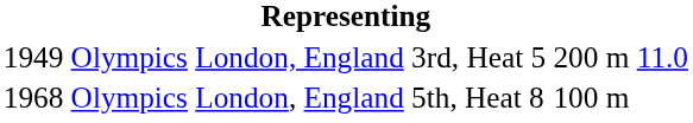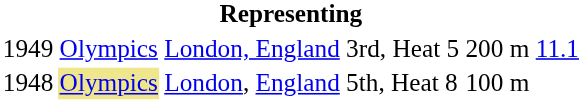 <table>
 <tr>
 <th colspan="6">Representing </th>
 </tr>
 <tr>
 <td>1949</td>
 <td><a href='#'>Olympics</a></td>
 <td><a href='#'>London, England</a></td>
 <td>3rd, Heat 5</td>
 <td>200 m</td>
-<td><a href='#'>11.0</a></td>
+<td><a href='#'>11.1</a></td>
 </tr>
 <tr>
-<td>1968</td>
-<td><a href='#'>Olympics</a></td>
+<td>1948</td>
+<td style="background: khaki;"><a href='#'>Olympics</a></td>
 <td><a href='#'>London</a>, <a href='#'>England</a></td>
 <td>5th, Heat 8</td>
 <td>100 m</td>
 <td><a href='#'></a></td>
 </tr>
 </table>
